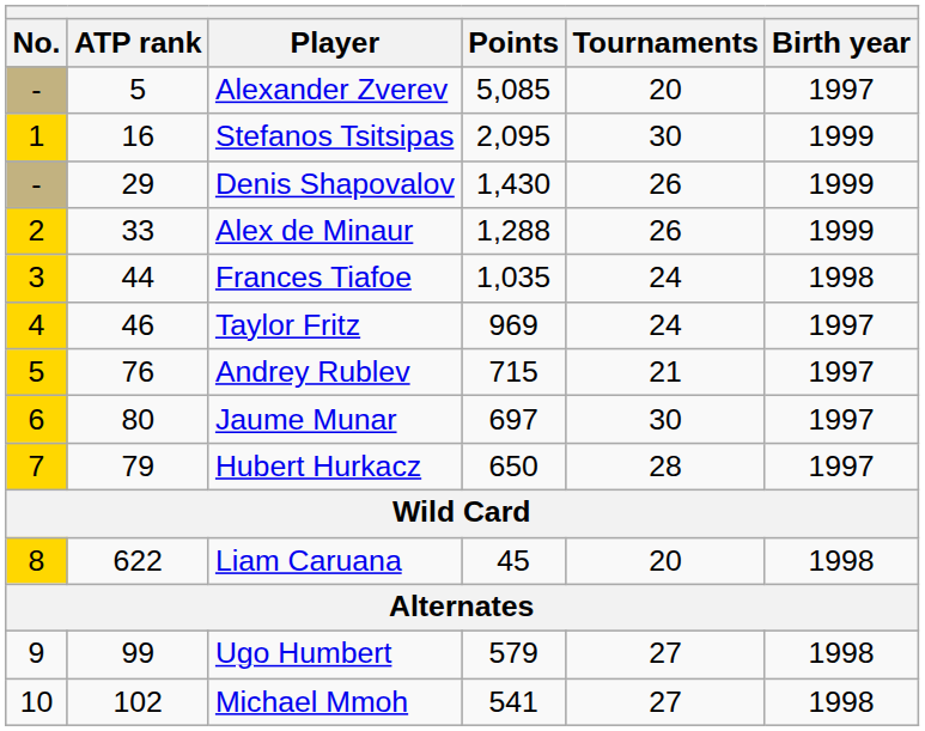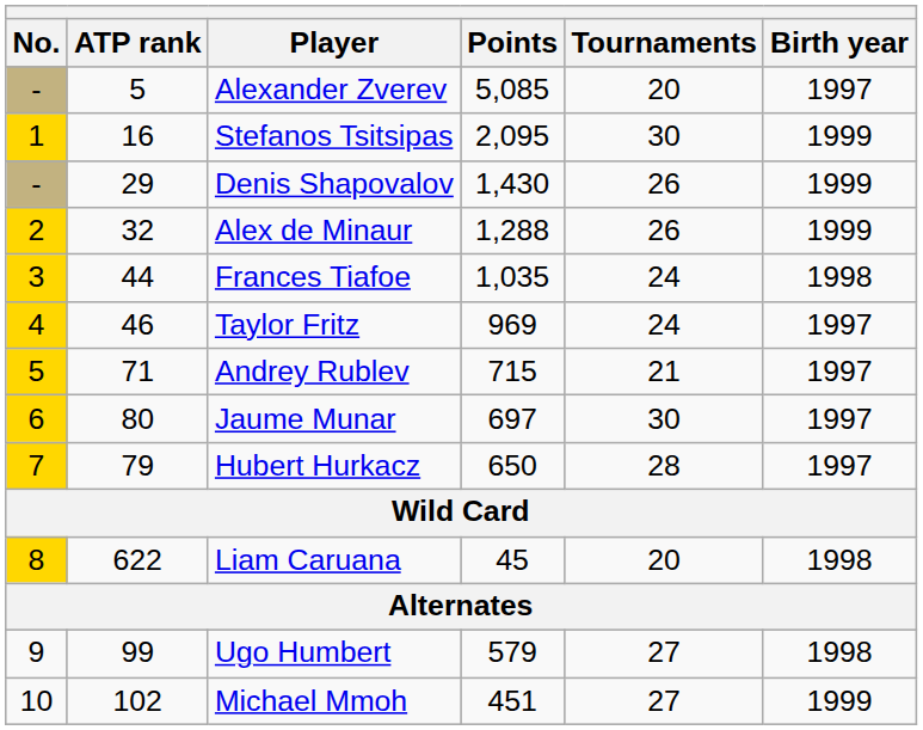 <table class=wikitable style=text-align:center>
 <tr>
 <th colspan="8"></th>
 </tr>
 <tr>
 <th>No.</th>
 <th>ATP rank</th>
 <th>Player</th>
 <th>Points</th>
 <th>Tournaments</th>
 <th>Birth year</th>
 </tr>
 <tr>
 <td bgcolor=#c2b280>-</td>
 <td>5</td>
 <td align="left"> <a href='#'>Alexander Zverev</a></td>
 <td>5,085</td>
 <td>20</td>
 <td>1997</td>
 </tr>
 <tr>
 <td bgcolor=gold>1</td>
 <td>16</td>
 <td align="left"> <a href='#'>Stefanos Tsitsipas</a></td>
 <td>2,095</td>
 <td>30</td>
 <td>1999</td>
 </tr>
 <tr>
 <td bgcolor=#c2b280>-</td>
 <td>29</td>
 <td align="left"> <a href='#'>Denis Shapovalov</a></td>
 <td>1,430</td>
 <td>26</td>
 <td>1999</td>
 </tr>
 <tr>
 <td bgcolor=gold>2</td>
-<td>33</td>
+<td>32</td>
 <td align="left"> <a href='#'>Alex de Minaur</a></td>
 <td>1,288</td>
 <td>26</td>
 <td>1999</td>
 </tr>
 <tr>
 <td bgcolor=gold>3</td>
 <td>44</td>
 <td align="left"> <a href='#'>Frances Tiafoe</a></td>
 <td>1,035</td>
 <td>24</td>
 <td>1998</td>
 </tr>
 <tr>
 <td bgcolor=gold>4</td>
 <td>46</td>
 <td align="left"> <a href='#'>Taylor Fritz</a></td>
 <td>969</td>
 <td>24</td>
 <td>1997</td>
 </tr>
 <tr>
 <td bgcolor=gold>5</td>
-<td>76</td>
+<td>71</td>
 <td align="left"> <a href='#'>Andrey Rublev</a></td>
 <td>715</td>
 <td>21</td>
 <td>1997</td>
 </tr>
 <tr>
 <td bgcolor=gold>6</td>
 <td>80</td>
 <td align="left"> <a href='#'>Jaume Munar</a></td>
 <td>697</td>
 <td>30</td>
 <td>1997</td>
 </tr>
 <tr>
 <td bgcolor=gold>7</td>
 <td>79</td>
 <td align="left"> <a href='#'>Hubert Hurkacz</a></td>
 <td>650</td>
 <td>28</td>
 <td>1997</td>
 </tr>
 <tr>
 <th colspan="8"><strong>Wild Card</strong></th>
 </tr>
 <tr>
 <td bgcolor=gold>8</td>
 <td>622</td>
 <td align="left"> <a href='#'>Liam Caruana</a></td>
 <td>45</td>
 <td>20</td>
 <td>1998</td>
 </tr>
 <tr>
 <th colspan="7"><strong>Alternates</strong></th>
 </tr>
 <tr>
 <td>9</td>
 <td>99</td>
 <td align="left"> <a href='#'>Ugo Humbert</a></td>
 <td>579</td>
 <td>27</td>
 <td>1998</td>
 </tr>
 <tr>
 <td>10</td>
 <td>102</td>
 <td align="left"> <a href='#'>Michael Mmoh</a></td>
-<td>541</td>
+<td>451</td>
 <td>27</td>
-<td>1998</td>
+<td>1999</td>
 </tr>
 </table>
